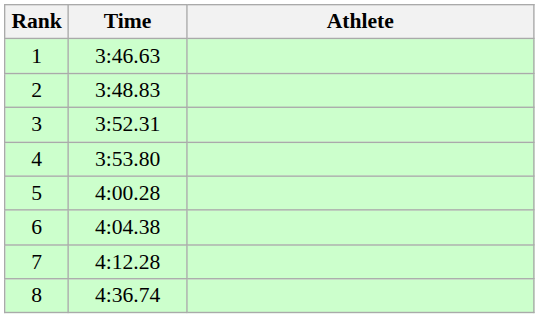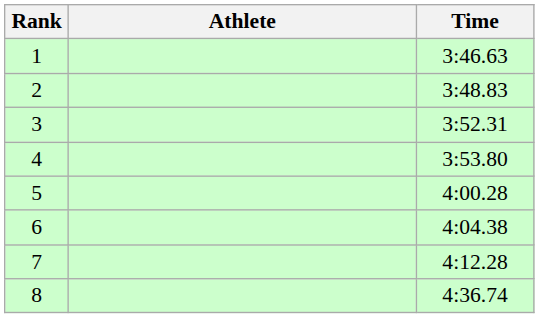 <table class=wikitable style="text-align:center">
 <tr>
 <th width=40>Rank</th>
+<th width=250>Athlete</th>
 <th width=80>Time</th>
-<th width=250>Athlete</th>
 </tr>
 <tr bgcolor="ccffcc">
 <td>1</td>
+<td align=left></td>
 <td>3:46.63</td>
-<td align=left></td>
 </tr>
 <tr bgcolor="ccffcc">
 <td>2</td>
+<td align=left></td>
 <td>3:48.83</td>
-<td align=left></td>
 </tr>
 <tr bgcolor="ccffcc">
 <td>3</td>
+<td align=left></td>
 <td>3:52.31</td>
-<td align=left></td>
 </tr>
 <tr bgcolor="ccffcc">
 <td>4</td>
+<td align=left></td>
 <td>3:53.80</td>
-<td align=left></td>
 </tr>
 <tr bgcolor="ccffcc">
 <td>5</td>
+<td align=left></td>
 <td>4:00.28</td>
-<td align=left></td>
 </tr>
 <tr bgcolor="ccffcc">
 <td>6</td>
+<td align=left></td>
 <td>4:04.38</td>
-<td align=left></td>
 </tr>
 <tr bgcolor="ccffcc">
 <td>7</td>
+<td align=left></td>
 <td>4:12.28</td>
-<td align=left></td>
 </tr>
 <tr bgcolor="ccffcc">
 <td>8</td>
+<td align=left></td>
 <td>4:36.74</td>
-<td align=left></td>
 </tr>
 </table>
